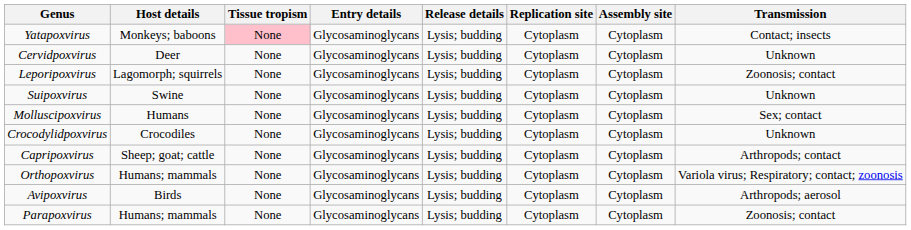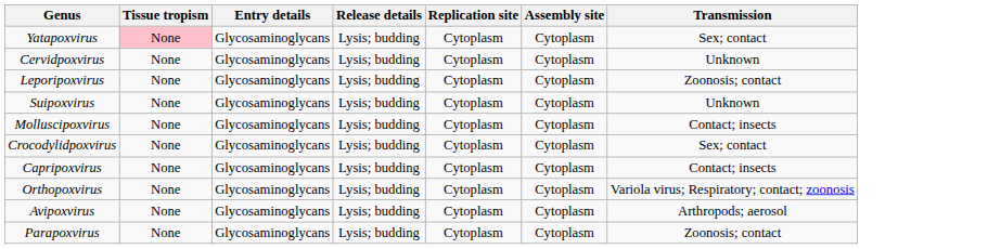 <table class="wikitable sortable" style="text-align:center">
 <tr>
 <th>Genus</th>
-<th>Host details</th>
 <th>Tissue tropism</th>
 <th>Entry details</th>
 <th>Release details</th>
 <th>Replication site</th>
 <th>Assembly site</th>
 <th>Transmission</th>
 </tr>
 <tr>
 <td><em>Yatapoxvirus</em></td>
-<td>Monkeys; baboons</td>
 <td style="background: pink;">None</td>
 <td>Glycosaminoglycans</td>
 <td>Lysis; budding</td>
 <td>Cytoplasm</td>
 <td>Cytoplasm</td>
-<td>Contact; insects</td>
+<td>Sex; contact</td>
 </tr>
 <tr>
 <td><em>Cervidpoxvirus</em></td>
-<td>Deer</td>
 <td>None</td>
 <td>Glycosaminoglycans</td>
 <td>Lysis; budding</td>
 <td>Cytoplasm</td>
 <td>Cytoplasm</td>
 <td>Unknown</td>
 </tr>
 <tr>
 <td><em>Leporipoxvirus</em></td>
-<td>Lagomorph; squirrels</td>
 <td>None</td>
 <td>Glycosaminoglycans</td>
 <td>Lysis; budding</td>
 <td>Cytoplasm</td>
 <td>Cytoplasm</td>
 <td>Zoonosis; contact</td>
 </tr>
 <tr>
 <td><em>Suipoxvirus</em></td>
-<td>Swine</td>
 <td>None</td>
 <td>Glycosaminoglycans</td>
 <td>Lysis; budding</td>
 <td>Cytoplasm</td>
 <td>Cytoplasm</td>
 <td>Unknown</td>
 </tr>
 <tr>
 <td><em>Molluscipoxvirus</em></td>
-<td>Humans</td>
+<td>None</td>
+<td>Glycosaminoglycans</td>
+<td>Lysis; budding</td>
+<td>Cytoplasm</td>
+<td>Cytoplasm</td>
+<td>Contact; insects</td>
+</tr>
+<tr>
+<td><em>Crocodylidpoxvirus</em></td>
 <td>None</td>
 <td>Glycosaminoglycans</td>
 <td>Lysis; budding</td>
 <td>Cytoplasm</td>
 <td>Cytoplasm</td>
 <td>Sex; contact</td>
 </tr>
 <tr>
-<td><em>Crocodylidpoxvirus</em></td>
-<td>Crocodiles</td>
+<td><em>Capripoxvirus</em></td>
 <td>None</td>
 <td>Glycosaminoglycans</td>
 <td>Lysis; budding</td>
 <td>Cytoplasm</td>
 <td>Cytoplasm</td>
-<td>Unknown</td>
-</tr>
-<tr>
-<td><em>Capripoxvirus</em></td>
-<td>Sheep; goat; cattle</td>
-<td>None</td>
-<td>Glycosaminoglycans</td>
-<td>Lysis; budding</td>
-<td>Cytoplasm</td>
-<td>Cytoplasm</td>
-<td>Arthropods; contact</td>
+<td>Contact; insects</td>
 </tr>
 <tr>
 <td><em>Orthopoxvirus</em></td>
-<td>Humans; mammals</td>
 <td>None</td>
 <td>Glycosaminoglycans</td>
 <td>Lysis; budding</td>
 <td>Cytoplasm</td>
 <td>Cytoplasm</td>
 <td>Variola virus; Respiratory; contact; <a href='#'>zoonosis</a></td>
 </tr>
 <tr>
 <td><em>Avipoxvirus</em></td>
-<td>Birds</td>
 <td>None</td>
 <td>Glycosaminoglycans</td>
 <td>Lysis; budding</td>
 <td>Cytoplasm</td>
 <td>Cytoplasm</td>
 <td>Arthropods; aerosol</td>
 </tr>
 <tr>
 <td><em>Parapoxvirus</em></td>
-<td>Humans; mammals</td>
 <td>None</td>
 <td>Glycosaminoglycans</td>
 <td>Lysis; budding</td>
 <td>Cytoplasm</td>
 <td>Cytoplasm</td>
 <td>Zoonosis; contact</td>
 </tr>
 </table>
